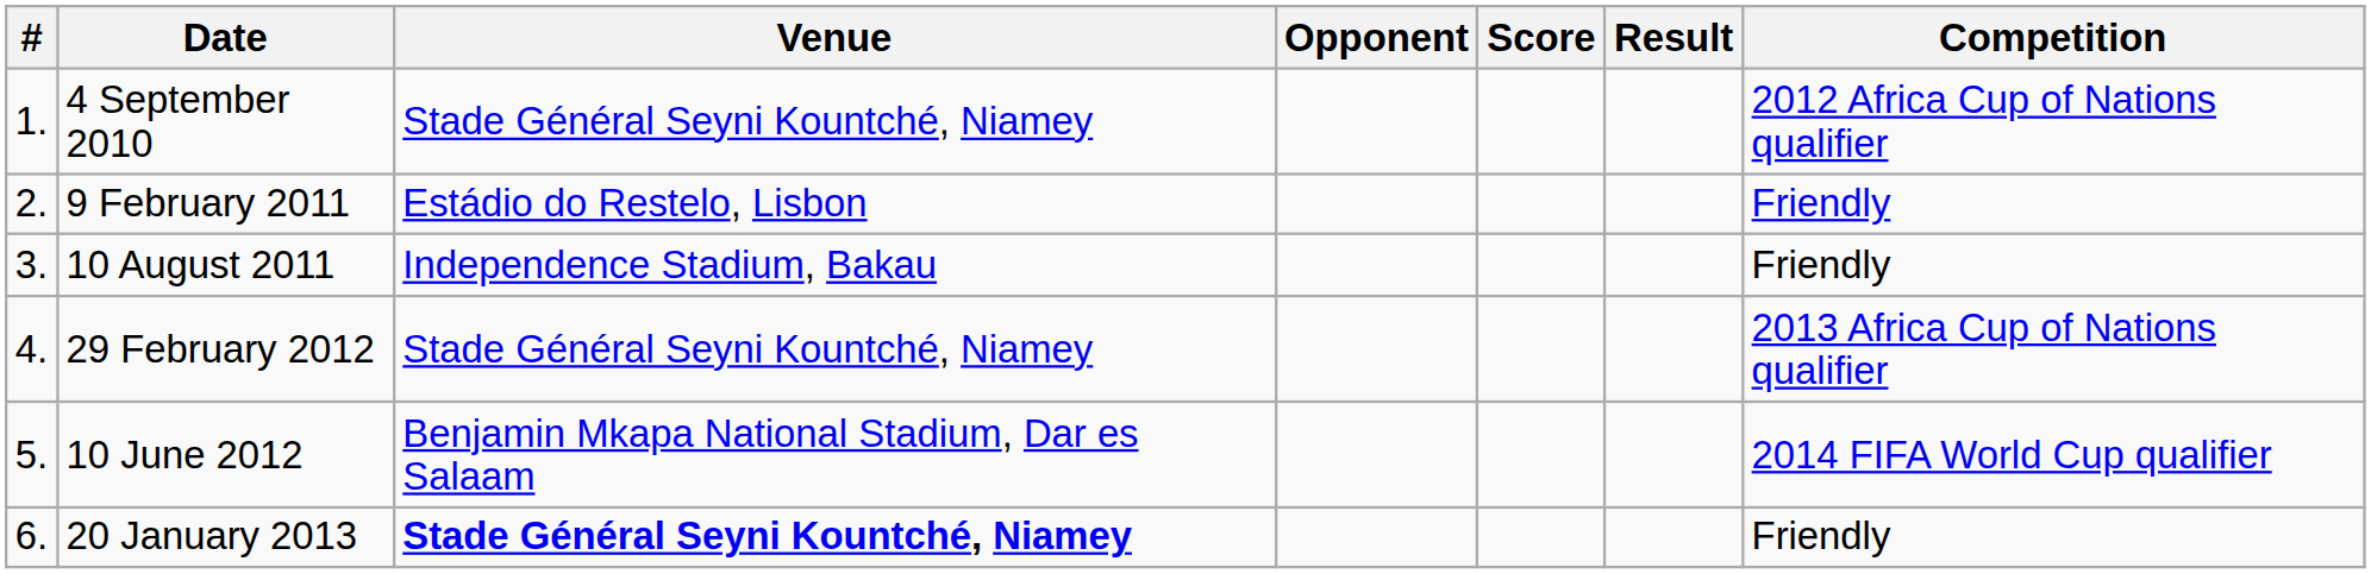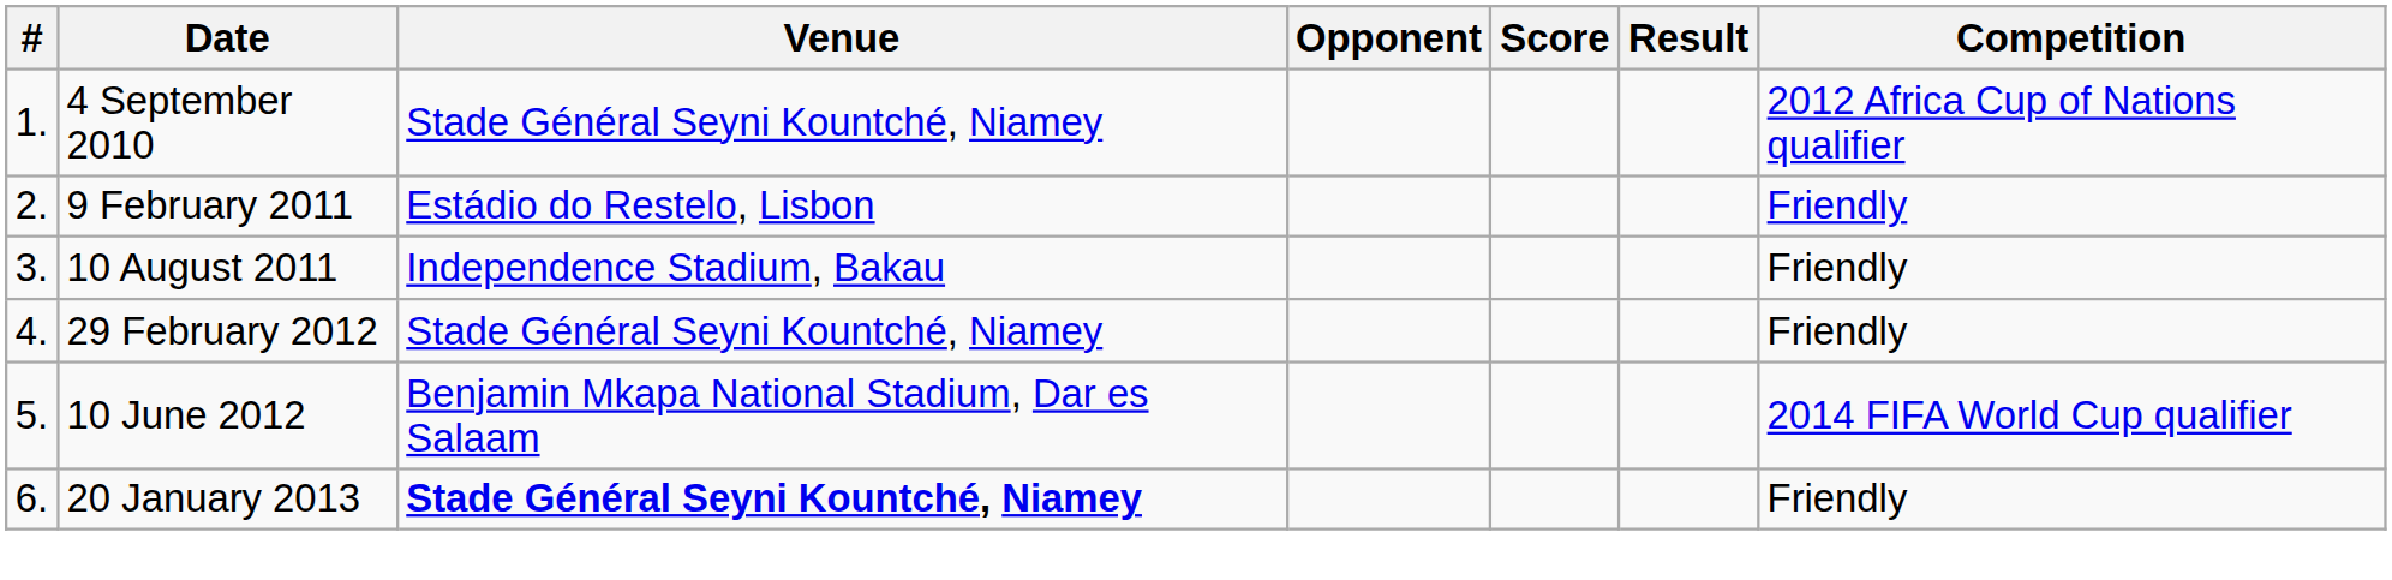 <table class="wikitable" style="font-size:90%;">
 <tr>
 <th>#</th>
 <th>Date</th>
 <th>Venue</th>
 <th>Opponent</th>
 <th>Score</th>
 <th>Result</th>
 <th>Competition</th>
 </tr>
 <tr>
 <td>1.</td>
 <td>4 September 2010</td>
 <td><a href='#'>Stade Général Seyni Kountché</a>, <a href='#'>Niamey</a></td>
 <td></td>
 <td></td>
 <td></td>
 <td><a href='#'>2012 Africa Cup of Nations qualifier</a></td>
 </tr>
 <tr>
 <td>2.</td>
 <td>9 February 2011</td>
 <td><a href='#'>Estádio do Restelo</a>, <a href='#'>Lisbon</a></td>
 <td></td>
 <td></td>
 <td></td>
 <td><a href='#'>Friendly</a></td>
 </tr>
 <tr>
 <td>3.</td>
 <td>10 August 2011</td>
 <td><a href='#'>Independence Stadium</a>, <a href='#'>Bakau</a></td>
 <td></td>
 <td></td>
 <td></td>
 <td>Friendly</td>
 </tr>
 <tr>
 <td>4.</td>
 <td>29 February 2012</td>
 <td><a href='#'>Stade Général Seyni Kountché</a>, <a href='#'>Niamey</a></td>
 <td></td>
 <td></td>
 <td></td>
-<td><a href='#'>2013 Africa Cup of Nations qualifier</a></td>
+<td>Friendly</td>
 </tr>
 <tr>
 <td>5.</td>
 <td>10 June 2012</td>
 <td><a href='#'>Benjamin Mkapa National Stadium</a>, <a href='#'>Dar es Salaam</a></td>
 <td></td>
 <td></td>
 <td></td>
 <td><a href='#'>2014 FIFA World Cup qualifier</a></td>
 </tr>
 <tr>
 <td>6.</td>
 <td>20 January 2013</td>
 <td><strong><a href='#'>Stade Général Seyni Kountché</a>, <a href='#'>Niamey</a></strong></td>
 <td></td>
 <td></td>
 <td></td>
 <td>Friendly</td>
 </tr>
 </table>
